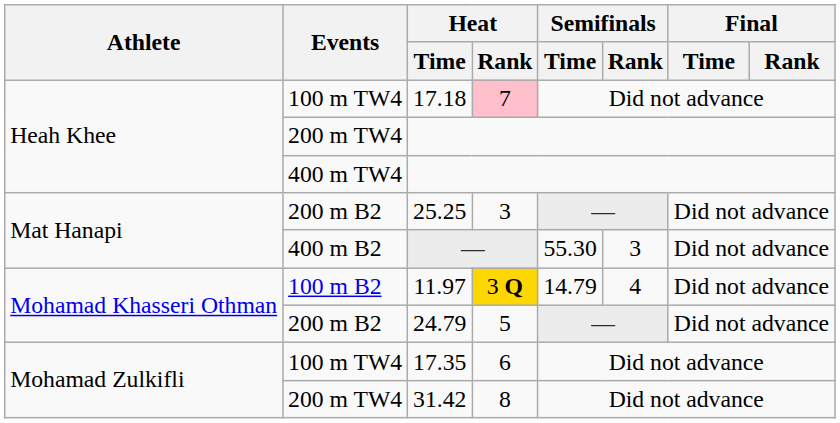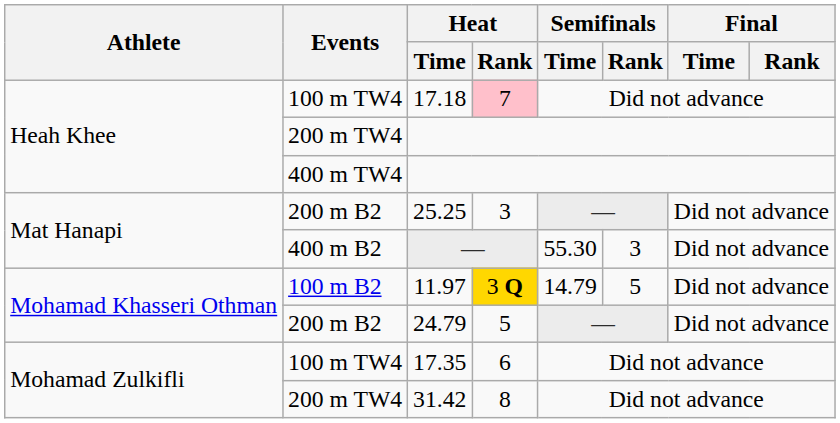 <table class="wikitable">
 <tr>
 <th rowspan="2">Athlete</th>
 <th rowspan="2">Events</th>
 <th colspan="2">Heat</th>
 <th colspan="2">Semifinals</th>
 <th colspan="2">Final</th>
 </tr>
 <tr>
 <th>Time</th>
 <th>Rank</th>
 <th>Time</th>
 <th>Rank</th>
 <th>Time</th>
 <th>Rank</th>
 </tr>
 <tr>
 <td rowspan="3">Heah Khee</td>
 <td>100 m TW4</td>
 <td align="center">17.18</td>
 <td align="center" style="background: pink;">7</td>
 <td colspan="4" align="center">Did not advance</td>
 </tr>
 <tr>
 <td>200 m TW4</td>
 <td colspan="6" align="center"></td>
 </tr>
 <tr>
 <td>400 m TW4</td>
 <td colspan="6" align="center"></td>
 </tr>
 <tr>
 <td rowspan="2">Mat Hanapi</td>
 <td>200 m B2</td>
 <td align="center">25.25</td>
 <td align="center">3</td>
 <td colspan="2" align="center" style="background: var(--background-color-interactive, #ececec); color: var(--color-base, #2C2C2C); vertical-align: middle; text-align: center; " class="table-na">—</td>
 <td colspan="2" align="center">Did not advance</td>
 </tr>
 <tr>
 <td>400 m B2</td>
 <td colspan="2" align="center" style="background: var(--background-color-interactive, #ececec); color: var(--color-base, #2C2C2C); vertical-align: middle; text-align: center; " class="table-na">—</td>
 <td align="center">55.30</td>
 <td align="center">3</td>
 <td colspan="2" align="center">Did not advance</td>
 </tr>
 <tr>
 <td rowspan="2"><a href='#'>Mohamad Khasseri Othman</a></td>
 <td><a href='#'>100 m B2</a></td>
 <td align="center">11.97</td>
 <td align="center" style="background: gold;">3 <strong>Q</strong></td>
 <td align="center">14.79</td>
-<td align="center">4</td>
+<td align="center">5</td>
 <td colspan="2" align="center">Did not advance</td>
 </tr>
 <tr>
 <td>200 m B2</td>
 <td align="center">24.79</td>
 <td align="center">5</td>
 <td colspan="2" align="center" style="background: var(--background-color-interactive, #ececec); color: var(--color-base, #2C2C2C); vertical-align: middle; text-align: center; " class="table-na">—</td>
 <td colspan="2" align="center">Did not advance</td>
 </tr>
 <tr>
 <td rowspan="2">Mohamad Zulkifli</td>
 <td>100 m TW4</td>
 <td align="center">17.35</td>
 <td align="center">6</td>
 <td colspan="4" align="center">Did not advance</td>
 </tr>
 <tr>
 <td>200 m TW4</td>
 <td align="center">31.42</td>
 <td align="center">8</td>
 <td colspan="4" align="center">Did not advance</td>
 </tr>
 </table>
